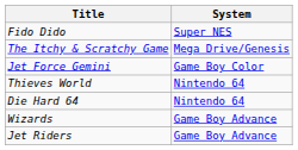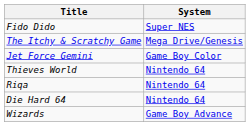 <table class="wikitable">
 <tr>
 <th>Title</th>
 <th>System</th>
 </tr>
 <tr>
 <td><em>Fido Dido</em></td>
 <td><a href='#'>Super NES</a></td>
 </tr>
 <tr>
 <td><em><a href='#'>The Itchy & Scratchy Game</a></em></td>
 <td><a href='#'>Mega Drive/Genesis</a></td>
 </tr>
 <tr>
 <td><em><a href='#'>Jet Force Gemini</a></em></td>
 <td><a href='#'>Game Boy Color</a></td>
 </tr>
 <tr>
 <td><em>Thieves World</em></td>
 <td><a href='#'>Nintendo 64</a></td>
 </tr>
 <tr>
+<td><em>Riqa</em></td>
+<td><a href='#'>Nintendo 64</a></td>
+</tr>
+<tr>
 <td><em>Die Hard 64</em></td>
 <td><a href='#'>Nintendo 64</a></td>
 </tr>
 <tr>
 <td><em>Wizards</em></td>
 <td><a href='#'>Game Boy Advance</a></td>
 </tr>
-<tr>
-<td><em>Jet Riders</em></td>
-<td><a href='#'>Game Boy Advance</a></td>
-</tr>
 </table>
